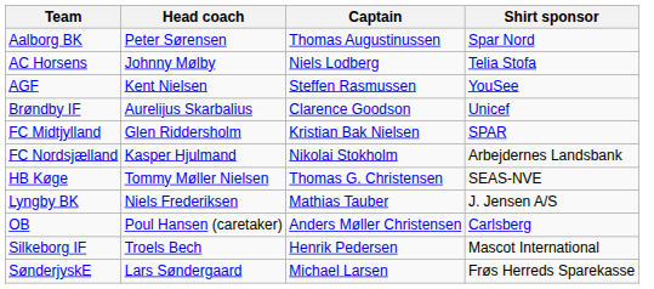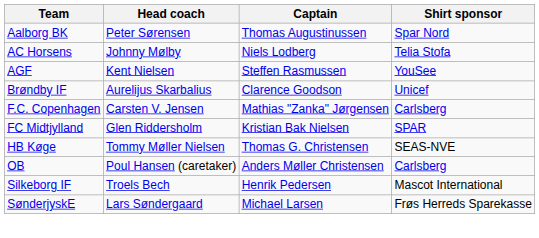 <table class="wikitable sortable" style="text-align: left;">
 <tr>
 <th>Team</th>
 <th>Head coach</th>
 <th>Captain</th>
 <th>Shirt sponsor</th>
 </tr>
 <tr>
 <td><a href='#'>Aalborg BK</a></td>
 <td> <a href='#'>Peter Sørensen</a></td>
 <td> <a href='#'>Thomas Augustinussen</a></td>
 <td><a href='#'>Spar Nord</a></td>
 </tr>
 <tr>
 <td><a href='#'>AC Horsens</a></td>
 <td> <a href='#'>Johnny Mølby</a></td>
 <td> <a href='#'>Niels Lodberg</a></td>
 <td><a href='#'>Telia Stofa</a></td>
 </tr>
 <tr>
 <td><a href='#'>AGF</a></td>
 <td> <a href='#'>Kent Nielsen</a></td>
 <td> <a href='#'>Steffen Rasmussen</a></td>
 <td><a href='#'>YouSee</a></td>
 </tr>
 <tr>
 <td><a href='#'>Brøndby IF</a></td>
 <td> <a href='#'>Aurelijus Skarbalius</a></td>
 <td> <a href='#'>Clarence Goodson</a></td>
 <td><a href='#'>Unicef</a></td>
 </tr>
 <tr>
+<td><a href='#'>F.C. Copenhagen</a></td>
+<td> <a href='#'>Carsten V. Jensen</a></td>
+<td> <a href='#'>Mathias "Zanka" Jørgensen</a></td>
+<td><a href='#'>Carlsberg</a></td>
+</tr>
+<tr>
 <td><a href='#'>FC Midtjylland</a></td>
 <td> <a href='#'>Glen Riddersholm</a></td>
 <td> <a href='#'>Kristian Bak Nielsen</a></td>
 <td><a href='#'>SPAR</a></td>
 </tr>
 <tr>
-<td><a href='#'>FC Nordsjælland</a></td>
-<td> <a href='#'>Kasper Hjulmand</a></td>
-<td> <a href='#'>Nikolai Stokholm</a></td>
-<td>Arbejdernes Landsbank</td>
-</tr>
-<tr>
 <td><a href='#'>HB Køge</a></td>
 <td> <a href='#'>Tommy Møller Nielsen</a></td>
 <td> <a href='#'>Thomas G. Christensen</a></td>
 <td>SEAS-NVE</td>
-</tr>
-<tr>
-<td><a href='#'>Lyngby BK</a></td>
-<td> <a href='#'>Niels Frederiksen</a></td>
-<td> <a href='#'>Mathias Tauber</a></td>
-<td>J. Jensen A/S</td>
 </tr>
 <tr>
 <td><a href='#'>OB</a></td>
 <td> <a href='#'>Poul Hansen</a> (caretaker)</td>
 <td> <a href='#'>Anders Møller Christensen</a></td>
 <td><a href='#'>Carlsberg</a></td>
 </tr>
 <tr>
 <td><a href='#'>Silkeborg IF</a></td>
 <td> <a href='#'>Troels Bech</a></td>
 <td> <a href='#'>Henrik Pedersen</a></td>
 <td>Mascot International</td>
 </tr>
 <tr>
 <td><a href='#'>SønderjyskE</a></td>
 <td> <a href='#'>Lars Søndergaard</a></td>
 <td> <a href='#'>Michael Larsen</a></td>
 <td>Frøs Herreds Sparekasse</td>
 </tr>
 </table>
